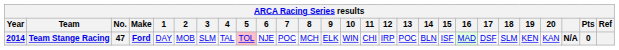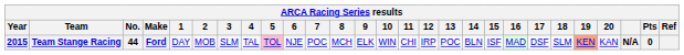 <table class="wikitable" style="text-align:center; font-size:75%">
 <tr>
 <th colspan=48><a href='#'>ARCA Racing Series</a> results</th>
 </tr>
 <tr>
 <th>Year</th>
 <th>Team</th>
 <th>No.</th>
 <th>Make</th>
 <th>1</th>
 <th>2</th>
 <th>3</th>
 <th>4</th>
 <th>5</th>
 <th>6</th>
 <th>7</th>
 <th>8</th>
 <th>9</th>
 <th>10</th>
 <th>11</th>
 <th>12</th>
 <th>13</th>
 <th>14</th>
 <th>15</th>
 <th>16</th>
 <th>17</th>
 <th>18</th>
 <th>19</th>
 <th>20</th>
 <th></th>
 <th>Pts</th>
 <th>Ref</th>
 </tr>
 <tr>
-<th><a href='#'>2014</a></th>
+<th><a href='#'>2015</a></th>
 <th><a href='#'>Team Stange Racing</a></th>
-<th>47</th>
+<th>44</th>
 <th><a href='#'>Ford</a></th>
 <td><a href='#'>DAY</a></td>
 <td><a href='#'>MOB</a></td>
 <td><a href='#'>SLM</a></td>
 <td><a href='#'>TAL</a></td>
 <td style="background: pink;"><a href='#'>TOL</a></td>
 <td><a href='#'>NJE</a></td>
 <td><a href='#'>POC</a></td>
 <td><a href='#'>MCH</a></td>
 <td><a href='#'>ELK</a></td>
 <td><a href='#'>WIN</a></td>
 <td><a href='#'>CHI</a></td>
 <td><a href='#'>IRP</a></td>
 <td><a href='#'>POC</a></td>
 <td><a href='#'>BLN</a></td>
 <td><a href='#'>ISF</a></td>
 <td style="background:#DFFFDF;"><a href='#'>MAD</a><br></td>
 <td><a href='#'>DSF</a></td>
 <td><a href='#'>SLM</a></td>
-<td><a href='#'>KEN</a></td>
+<td style="background: lightsalmon;"><a href='#'>KEN</a></td>
 <td><a href='#'>KAN</a></td>
 <th>N/A</th>
 <th>0</th>
 <th></th>
 </tr>
 </table>
